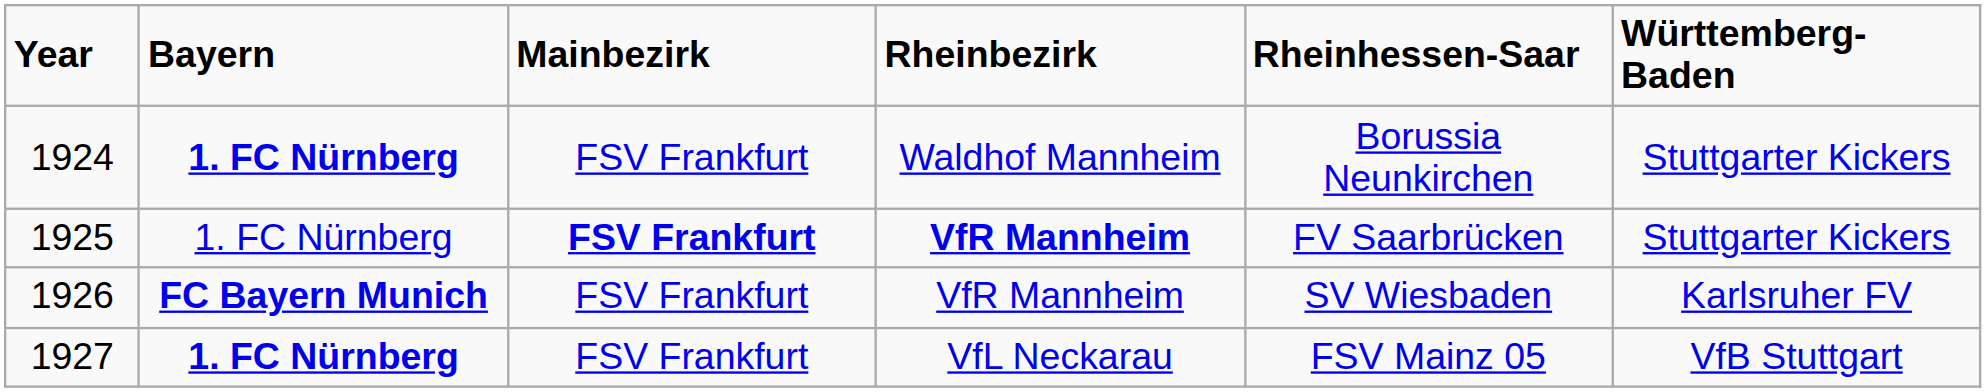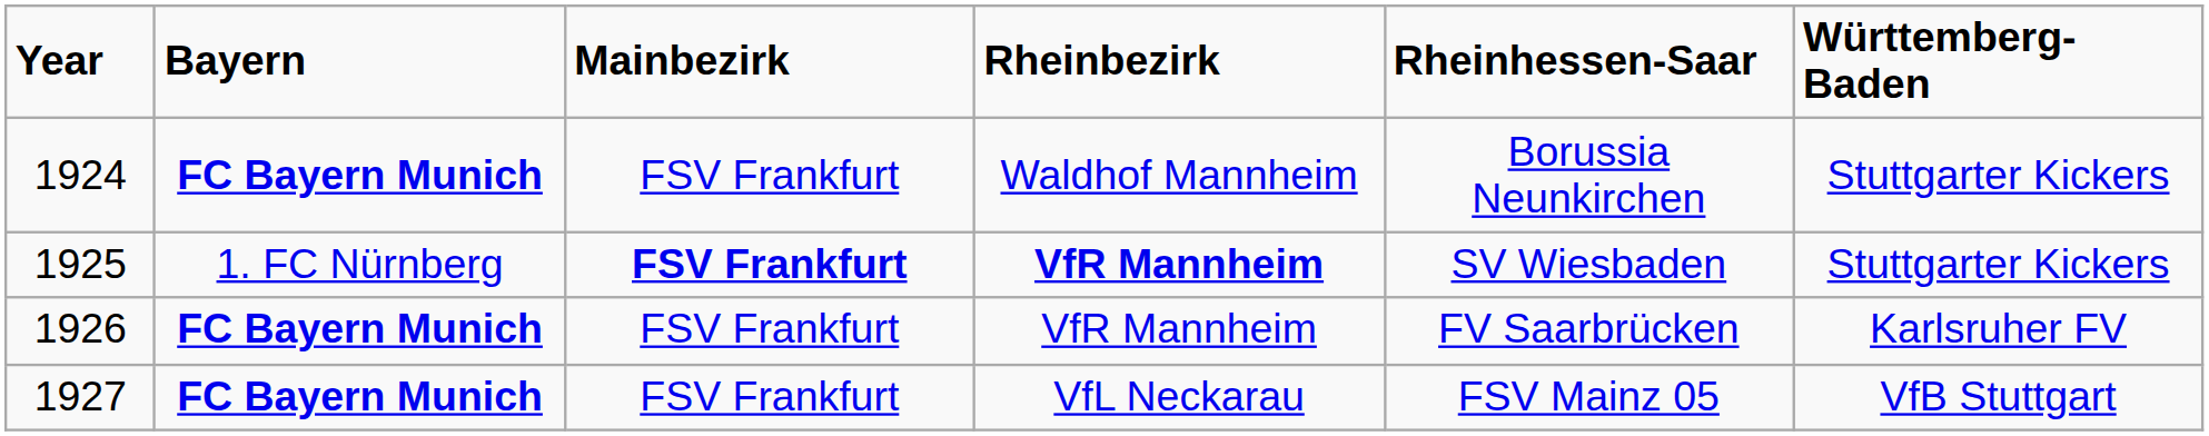 <table class="wikitable">
 <tr>
 <td width="50"><strong>Year</strong></td>
 <td width="150"><strong>Bayern</strong></td>
 <td width="150"><strong>Mainbezirk</strong></td>
 <td width="150"><strong>Rheinbezirk</strong></td>
 <td width="150"><strong>Rheinhessen-Saar </strong></td>
 <td width="150"><strong>Württemberg-Baden</strong></td>
 </tr>
 <tr align="center">
 <td>1924</td>
-<td><strong><a href='#'>1. FC Nürnberg</a></strong></td>
+<td><strong><a href='#'>FC Bayern Munich</a></strong></td>
 <td><a href='#'>FSV Frankfurt</a></td>
 <td><a href='#'>Waldhof Mannheim</a></td>
 <td><a href='#'>Borussia Neunkirchen</a></td>
 <td><a href='#'>Stuttgarter Kickers</a></td>
 </tr>
 <tr align="center">
 <td>1925</td>
 <td><a href='#'>1. FC Nürnberg</a></td>
 <td><strong><a href='#'>FSV Frankfurt</a></strong></td>
 <td><strong><a href='#'>VfR Mannheim</a></strong></td>
-<td><a href='#'>FV Saarbrücken</a></td>
+<td><a href='#'>SV Wiesbaden</a></td>
 <td><a href='#'>Stuttgarter Kickers</a></td>
 </tr>
 <tr align="center">
 <td>1926</td>
 <td><strong><a href='#'>FC Bayern Munich</a></strong></td>
 <td><a href='#'>FSV Frankfurt</a></td>
 <td><a href='#'>VfR Mannheim</a></td>
-<td><a href='#'>SV Wiesbaden</a></td>
+<td><a href='#'>FV Saarbrücken</a></td>
 <td><a href='#'>Karlsruher FV</a></td>
 </tr>
 <tr align="center">
 <td>1927</td>
-<td><strong><a href='#'>1. FC Nürnberg</a></strong></td>
+<td><strong><a href='#'>FC Bayern Munich</a></strong></td>
 <td><a href='#'>FSV Frankfurt</a></td>
 <td><a href='#'>VfL Neckarau</a></td>
 <td><a href='#'>FSV Mainz 05</a></td>
 <td><a href='#'>VfB Stuttgart</a></td>
 </tr>
 </table>
